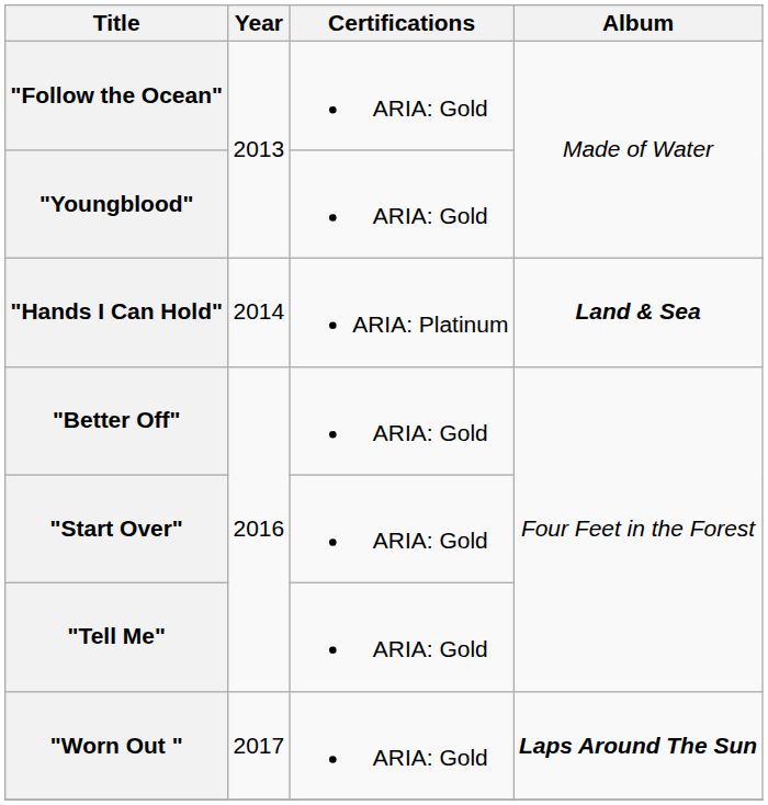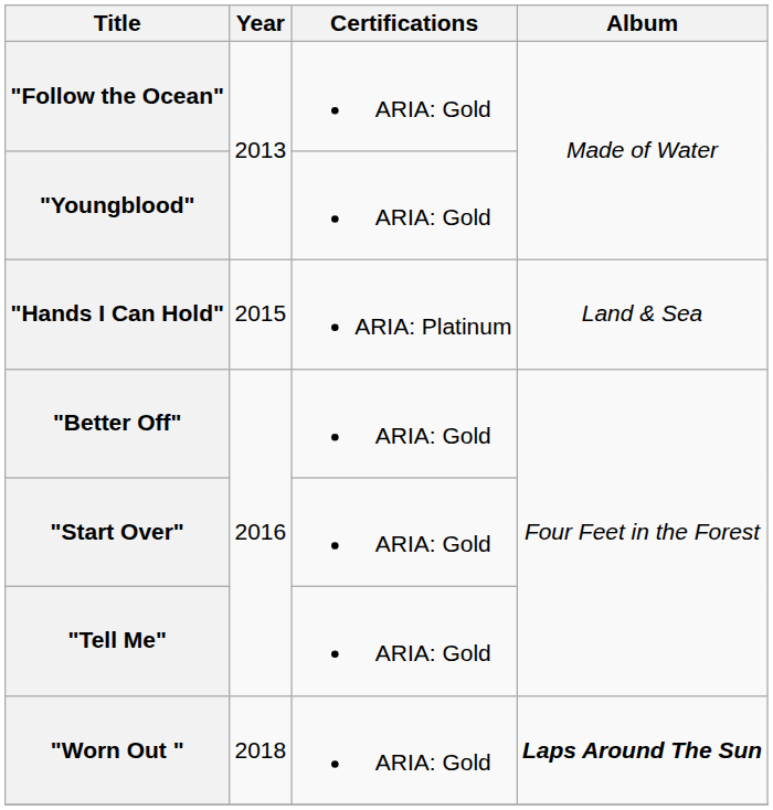 <table class="wikitable plainrowheaders" style="text-align:center;">
 <tr>
 <th scope="col">Title</th>
 <th scope="col">Year</th>
 <th scope="col">Certifications</th>
 <th scope="col">Album</th>
 </tr>
 <tr>
 <th scope="row">"Follow the Ocean"</th>
 <td rowspan="2">2013</td>
 <td><br><ul><li>ARIA: Gold</li></ul></td>
 <td rowspan="2"><em>Made of Water</em></td>
 </tr>
 <tr>
 <th scope="row">"Youngblood"</th>
 <td><br><ul><li>ARIA: Gold</li></ul></td>
 </tr>
 <tr>
 <th scope="row">"Hands I Can Hold"</th>
-<td>2014</td>
+<td>2015</td>
 <td><br><ul><li>ARIA: Platinum</li></ul></td>
-<td><strong><em>Land & Sea</em></strong></td>
+<td><em>Land & Sea</em></td>
 </tr>
 <tr>
 <th scope="row">"Better Off"</th>
 <td rowspan=3>2016</td>
 <td><br><ul><li>ARIA: Gold</li></ul></td>
 <td rowspan=3><em>Four Feet in the Forest</em></td>
 </tr>
 <tr>
 <th scope="row">"Start Over"</th>
 <td><br><ul><li>ARIA: Gold</li></ul></td>
 </tr>
 <tr>
 <th scope="row">"Tell Me"</th>
 <td><br><ul><li>ARIA: Gold</li></ul></td>
 </tr>
 <tr>
 <th scope="row">"Worn Out "</th>
-<td>2017</td>
+<td>2018</td>
 <td><br><ul><li>ARIA: Gold</li></ul></td>
 <td><strong><em>Laps Around The Sun</em></strong></td>
 </tr>
 <tr>
 </tr>
 </table>
